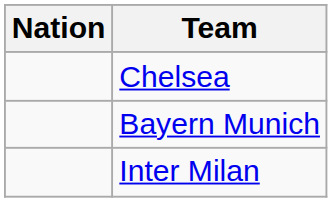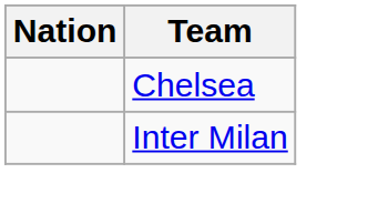 <table class="wikitable">
 <tr>
 <th>Nation</th>
 <th>Team</th>
 </tr>
 <tr>
 <td></td>
 <td><a href='#'>Chelsea</a></td>
 </tr>
 <tr>
 <td></td>
-<td><a href='#'>Bayern Munich</a></td>
-</tr>
-<tr>
-<td></td>
 <td><a href='#'>Inter Milan</a></td>
 </tr>
 </table>
